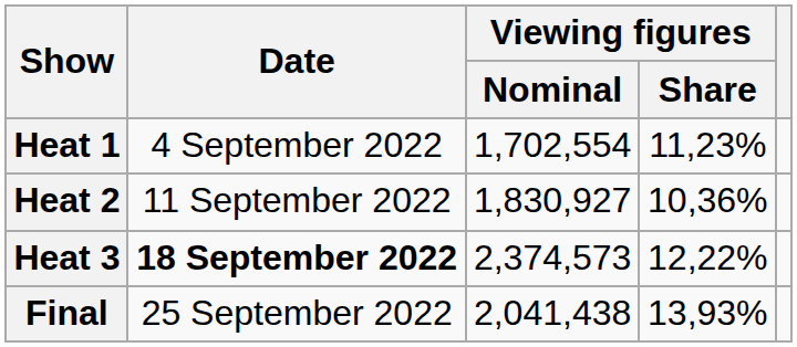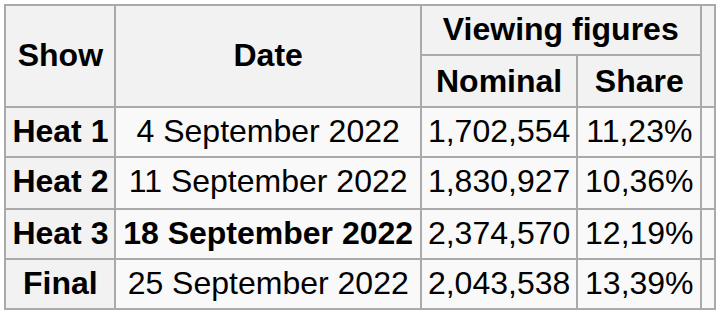 <table class="wikitable plainrowheaders sortable" style="text-align:center">
 <tr>
 <th rowspan="2" scope="col">Show</th>
 <th rowspan="2" scope="col">Date</th>
 <th colspan="2" scope="col">Viewing figures</th>
 <th rowspan="2" class="unsortable" scope="col"></th>
 </tr>
 <tr>
 <th scope="col">Nominal</th>
 <th scope="col">Share</th>
 </tr>
 <tr>
 <th scope="row">Heat 1</th>
 <td>4 September 2022</td>
 <td>1,702,554</td>
 <td>11,23%</td>
 <td></td>
 </tr>
 <tr>
 <th scope="row">Heat 2</th>
 <td>11 September 2022</td>
 <td>1,830,927</td>
 <td>10,36%</td>
 <td></td>
 </tr>
 <tr>
 <th scope="row">Heat 3</th>
 <td><strong>18 September 2022</strong></td>
-<td>2,374,573</td>
-<td>12,22%</td>
+<td>2,374,570</td>
+<td>12,19%</td>
 <td></td>
 </tr>
 <tr>
 <th scope="row">Final</th>
 <td>25 September 2022</td>
-<td>2,041,438</td>
-<td>13,93%</td>
+<td>2,043,538</td>
+<td>13,39%</td>
 <td></td>
 </tr>
 </table>
